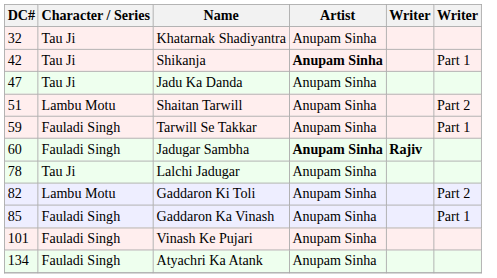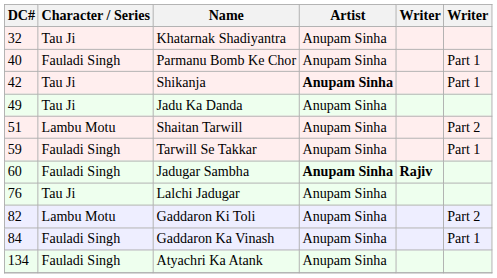 <table class="wikitable sortable">
 <tr>
 <th><strong>DC#</strong></th>
 <th><strong>Character / Series</strong></th>
 <th><strong>Name</strong></th>
 <th><strong>Artist</strong></th>
 <th><strong>Writer</strong></th>
 <th><strong>Writer</strong></th>
 </tr>
 <tr style="background:#fee;">
 <td>32</td>
 <td>Tau Ji</td>
 <td>Khatarnak Shadiyantra</td>
 <td>Anupam Sinha</td>
 <td></td>
 <td></td>
 </tr>
 <tr style="background:#fee;">
+<td>40</td>
+<td>Fauladi Singh</td>
+<td>Parmanu Bomb Ke Chor</td>
+<td>Anupam Sinha</td>
+<td></td>
+<td>Part 1</td>
+</tr>
+<tr style="background:#fee;">
 <td>42</td>
 <td>Tau Ji</td>
 <td>Shikanja</td>
 <td><strong>Anupam Sinha</strong></td>
 <td></td>
 <td>Part 1</td>
 </tr>
 <tr style="background:#efe;">
-<td>47</td>
+<td>49</td>
 <td>Tau Ji</td>
 <td>Jadu Ka Danda</td>
 <td>Anupam Sinha</td>
 <td></td>
 <td></td>
 </tr>
 <tr style="background:#fee;">
 <td>51</td>
 <td>Lambu Motu</td>
 <td>Shaitan Tarwill</td>
 <td>Anupam Sinha</td>
 <td></td>
 <td>Part 2</td>
 </tr>
 <tr style="background:#fee;">
 <td>59</td>
 <td>Fauladi Singh</td>
 <td>Tarwill Se Takkar</td>
 <td>Anupam Sinha</td>
 <td></td>
 <td>Part 1</td>
 </tr>
 <tr style="background:#efe;">
 <td>60</td>
 <td>Fauladi Singh</td>
 <td>Jadugar Sambha</td>
 <td><strong>Anupam Sinha</strong></td>
 <td><strong>Rajiv</strong></td>
 <td></td>
 </tr>
 <tr style="background:#efe;">
-<td>78</td>
+<td>76</td>
 <td>Tau Ji</td>
 <td>Lalchi Jadugar</td>
 <td>Anupam Sinha</td>
 <td></td>
 <td></td>
 </tr>
 <tr style="background:#eef;">
 <td>82</td>
 <td>Lambu Motu</td>
 <td>Gaddaron Ki Toli</td>
 <td>Anupam Sinha</td>
 <td></td>
 <td>Part 2</td>
 </tr>
 <tr style="background:#eef;">
-<td>85</td>
+<td>84</td>
 <td>Fauladi Singh</td>
 <td>Gaddaron Ka Vinash</td>
 <td>Anupam Sinha</td>
 <td></td>
 <td>Part 1</td>
-</tr>
-<tr style="background:#fee;">
-<td>101</td>
-<td>Fauladi Singh</td>
-<td>Vinash Ke Pujari</td>
-<td>Anupam Sinha</td>
-<td></td>
-<td></td>
 </tr>
 <tr style="background:#efe;">
 <td>134</td>
 <td>Fauladi Singh</td>
 <td>Atyachri Ka Atank</td>
 <td>Anupam Sinha</td>
 <td></td>
 <td></td>
 </tr>
 <tr class="sortbottom">
 </tr>
 </table>
